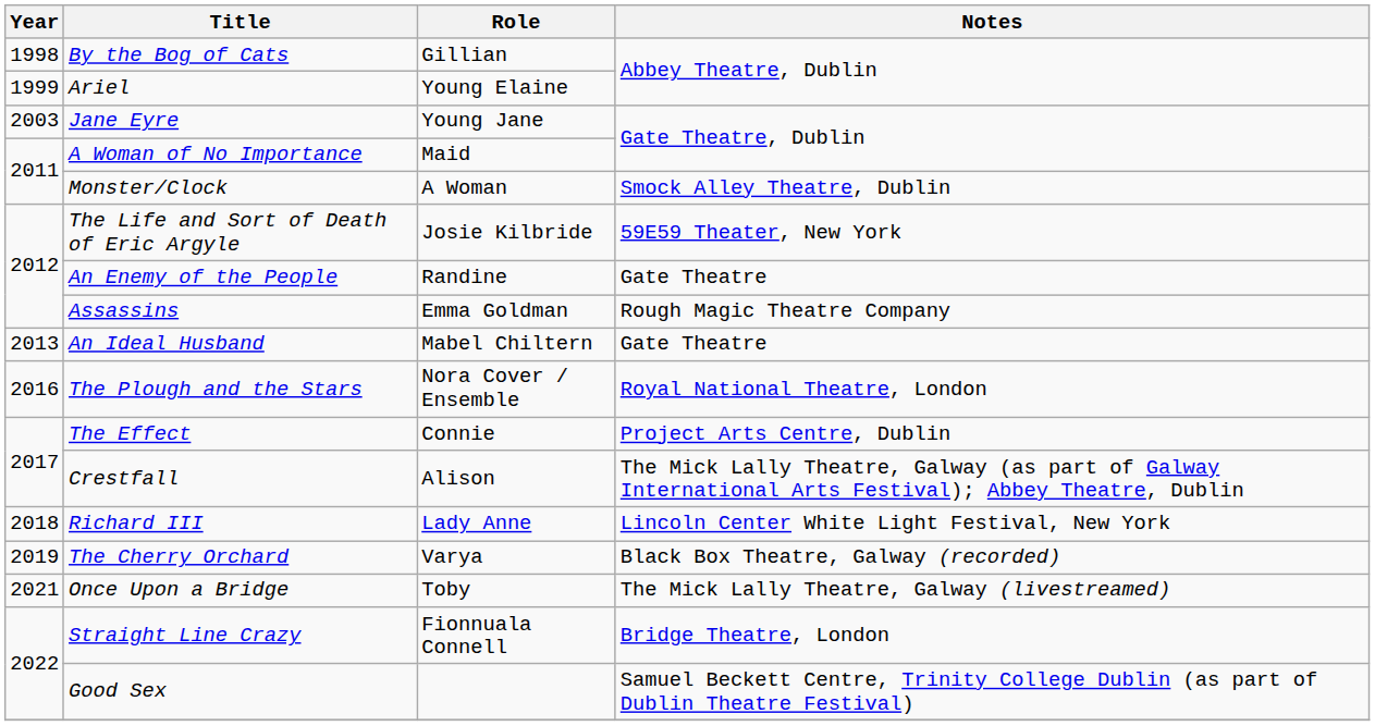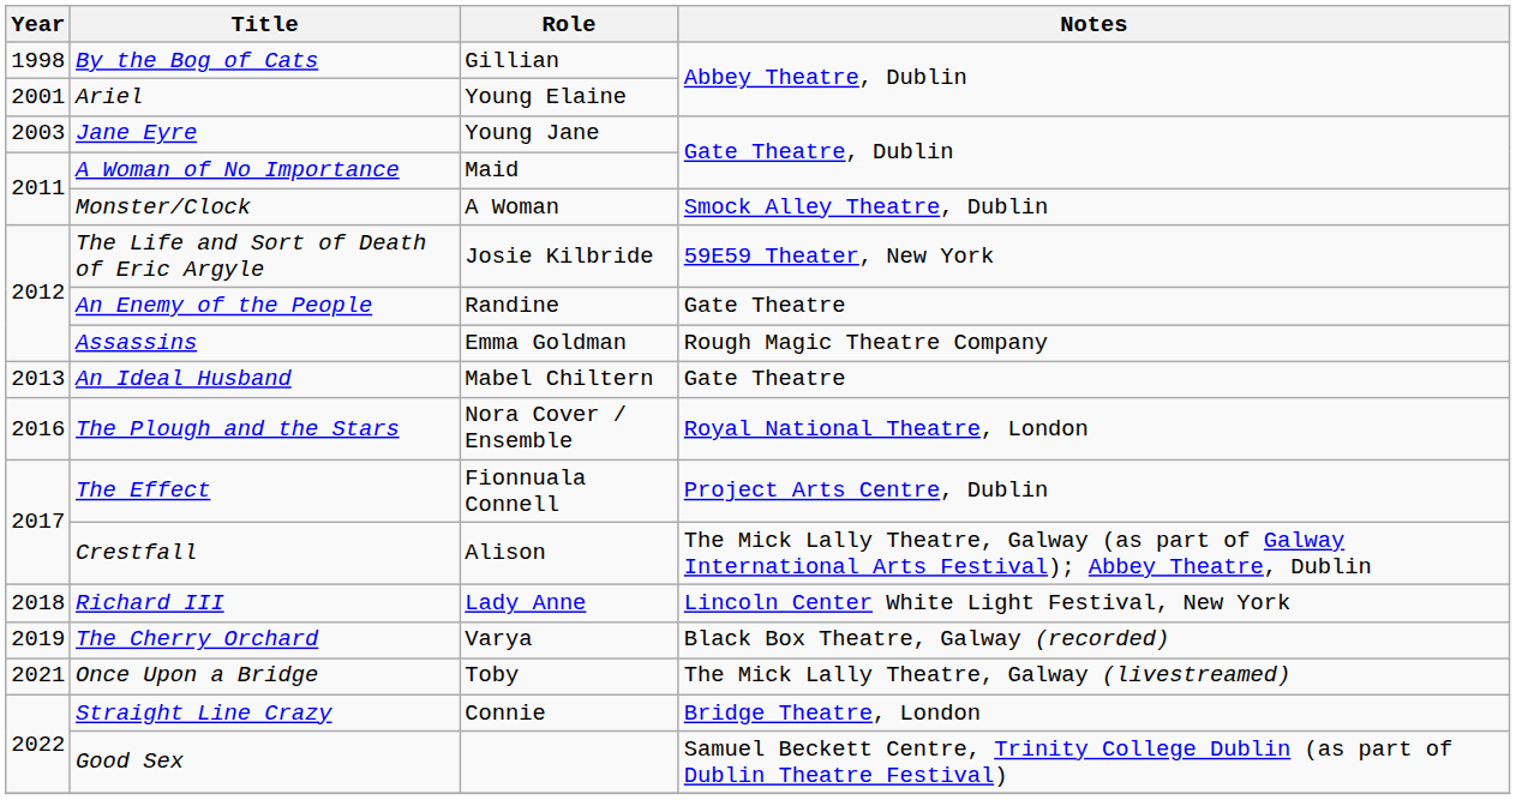 <table class="wikitable unsortable">
 <tr>
 <th>Year</th>
 <th>Title</th>
 <th>Role</th>
 <th>Notes</th>
 </tr>
 <tr>
 <td>1998</td>
 <td><em><a href='#'>By the Bog of Cats</a></em></td>
 <td>Gillian</td>
 <td rowspan="2"><a href='#'>Abbey Theatre</a>, Dublin</td>
 </tr>
 <tr>
-<td>1999</td>
+<td>2001</td>
 <td><em>Ariel</em></td>
 <td>Young Elaine</td>
 </tr>
 <tr>
 <td>2003</td>
 <td><em><a href='#'>Jane Eyre</a></em></td>
 <td>Young Jane</td>
 <td rowspan="2"><a href='#'>Gate Theatre</a>, Dublin</td>
 </tr>
 <tr>
 <td rowspan="2">2011</td>
 <td><em><a href='#'>A Woman of No Importance</a></em></td>
 <td>Maid</td>
 </tr>
 <tr>
 <td><em>Monster/Clock</em></td>
 <td>A Woman</td>
 <td><a href='#'>Smock Alley Theatre</a>, Dublin</td>
 </tr>
 <tr>
 <td rowspan="3">2012</td>
 <td><em>The Life and Sort of Death of Eric Argyle</em></td>
 <td>Josie Kilbride</td>
 <td><a href='#'>59E59 Theater</a>, New York</td>
 </tr>
 <tr>
 <td><em><a href='#'>An Enemy of the People</a></em></td>
 <td>Randine</td>
 <td>Gate Theatre</td>
 </tr>
 <tr>
 <td><em><a href='#'>Assassins</a></em></td>
 <td>Emma Goldman</td>
 <td>Rough Magic Theatre Company</td>
 </tr>
 <tr>
 <td>2013</td>
 <td><em><a href='#'>An Ideal Husband</a></em></td>
 <td>Mabel Chiltern</td>
 <td>Gate Theatre</td>
 </tr>
 <tr>
 <td>2016</td>
 <td><em><a href='#'>The Plough and the Stars</a></em></td>
 <td>Nora Cover / Ensemble</td>
 <td><a href='#'>Royal National Theatre</a>, London</td>
 </tr>
 <tr>
 <td rowspan="2">2017</td>
 <td><em><a href='#'>The Effect</a></em></td>
-<td>Connie</td>
+<td>Fionnuala Connell</td>
 <td><a href='#'>Project Arts Centre</a>, Dublin</td>
 </tr>
 <tr>
 <td><em>Crestfall</em></td>
 <td>Alison</td>
 <td>The Mick Lally Theatre, Galway (as part of <a href='#'>Galway International Arts Festival</a>); <a href='#'>Abbey Theatre</a>, Dublin</td>
 </tr>
 <tr>
 <td>2018</td>
 <td><em><a href='#'>Richard III</a></em></td>
 <td><a href='#'>Lady Anne</a></td>
 <td><a href='#'>Lincoln Center</a> White Light Festival, New York</td>
 </tr>
 <tr>
 <td>2019</td>
 <td><em><a href='#'>The Cherry Orchard</a></em></td>
 <td>Varya</td>
 <td>Black Box Theatre, Galway <em>(recorded)</em></td>
 </tr>
 <tr>
 <td>2021</td>
 <td><em>Once Upon a Bridge</em></td>
 <td>Toby</td>
 <td>The Mick Lally Theatre, Galway <em>(livestreamed)</em></td>
 </tr>
 <tr>
 <td rowspan="2">2022</td>
 <td><em><a href='#'>Straight Line Crazy</a></em></td>
-<td>Fionnuala Connell</td>
+<td>Connie</td>
 <td><a href='#'>Bridge Theatre</a>, London</td>
 </tr>
 <tr>
 <td><em>Good Sex</em></td>
 <td></td>
 <td>Samuel Beckett Centre, <a href='#'>Trinity College Dublin</a> (as part of <a href='#'>Dublin Theatre Festival</a>)</td>
 </tr>
 <tr>
 </tr>
 </table>
